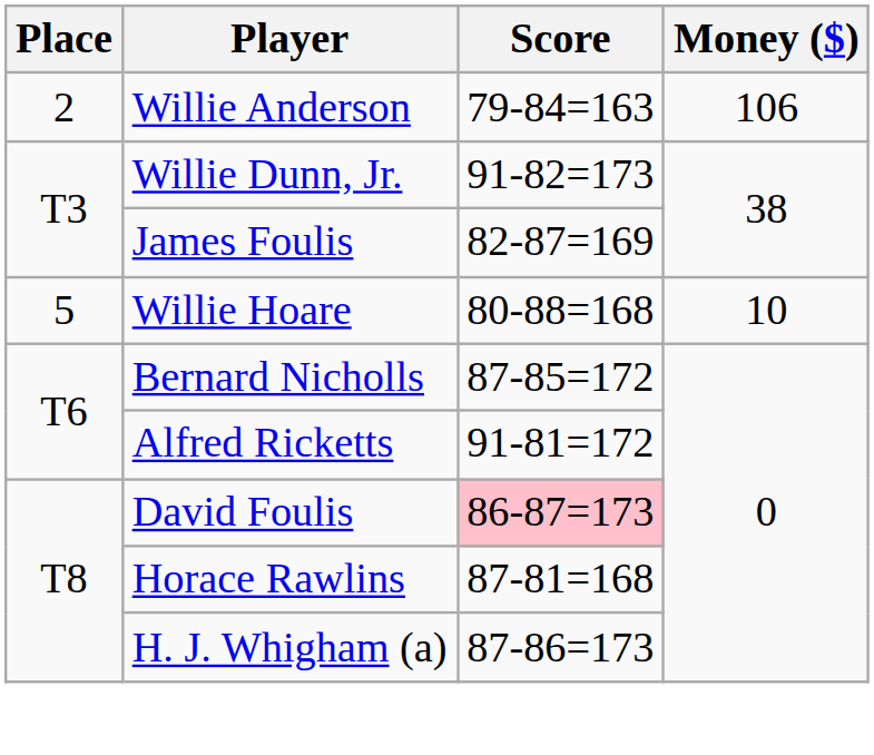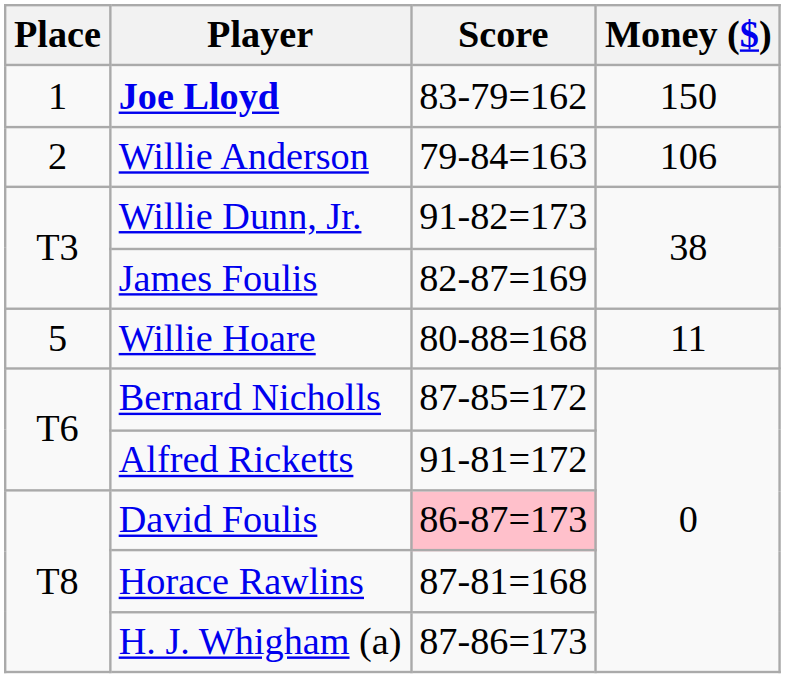 <table class=wikitable>
 <tr>
 <th>Place</th>
 <th>Player</th>
 <th>Score</th>
 <th>Money (<a href='#'>$</a>)</th>
+</tr>
+<tr>
+<td align=center>1</td>
+<td> <strong><a href='#'>Joe Lloyd</a></strong></td>
+<td>83-79=162</td>
+<td align=center>150</td>
 </tr>
 <tr>
 <td align=center>2</td>
 <td> <a href='#'>Willie Anderson</a></td>
 <td>79-84=163</td>
 <td align=center>106</td>
 </tr>
 <tr>
 <td rowspan=2 align=center>T3</td>
 <td> <a href='#'>Willie Dunn, Jr.</a></td>
 <td>91-82=173</td>
 <td rowspan=2 align=center>38</td>
 </tr>
 <tr>
 <td> <a href='#'>James Foulis</a></td>
 <td>82-87=169</td>
 </tr>
 <tr>
 <td align=center>5</td>
 <td> <a href='#'>Willie Hoare</a></td>
 <td>80-88=168</td>
-<td align=center>10</td>
+<td align=center>11</td>
 </tr>
 <tr>
 <td rowspan=2 align=center>T6</td>
 <td> <a href='#'>Bernard Nicholls</a></td>
 <td>87-85=172</td>
 <td rowspan=5 align=center>0</td>
 </tr>
 <tr>
 <td> <a href='#'>Alfred Ricketts</a></td>
 <td>91-81=172</td>
 </tr>
 <tr>
 <td rowspan=3 align=center>T8</td>
 <td> <a href='#'>David Foulis</a></td>
 <td style="background: pink;">86-87=173</td>
 </tr>
 <tr>
 <td> <a href='#'>Horace Rawlins</a></td>
 <td>87-81=168</td>
 </tr>
 <tr>
 <td> <a href='#'>H. J. Whigham</a> (a)</td>
 <td>87-86=173</td>
 </tr>
 </table>
